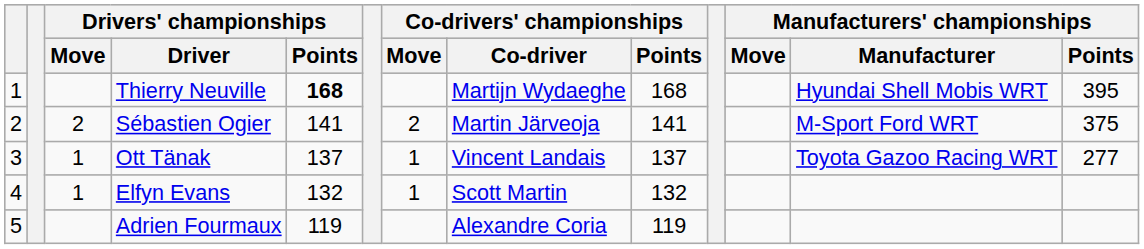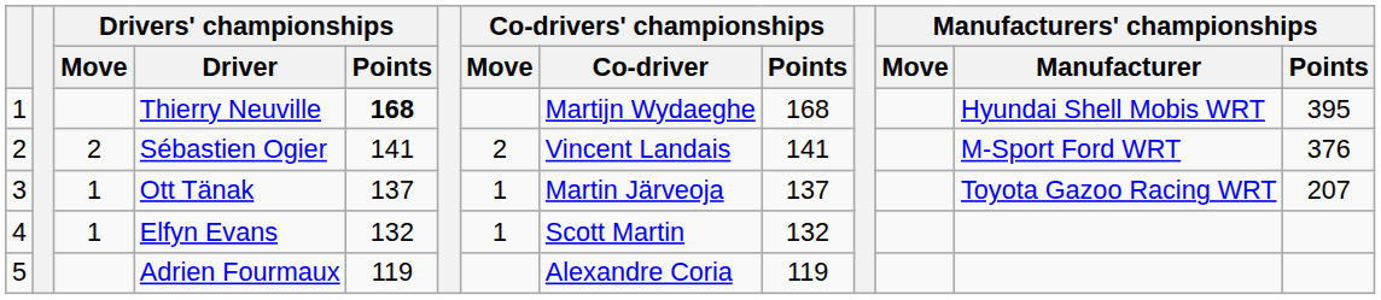 <table class="wikitable" style="font-size:85%;">
 <tr>
 <th rowspan="2"></th>
 <th rowspan="7" style="width:5px;"></th>
 <th colspan="3">Drivers' championships</th>
 <th rowspan="7" style="width:5px;"></th>
 <th colspan="3" nowrap>Co-drivers' championships</th>
 <th rowspan="7" style="width:5px;"></th>
 <th colspan="3" nowrap>Manufacturers' championships</th>
 </tr>
 <tr>
 <th>Move</th>
 <th>Driver</th>
 <th>Points</th>
 <th>Move</th>
 <th>Co-driver</th>
 <th>Points</th>
 <th>Move</th>
 <th>Manufacturer</th>
 <th>Points</th>
 </tr>
 <tr>
 <td align="center">1</td>
 <td align="center"></td>
 <td><a href='#'>Thierry Neuville</a></td>
 <td align="center"><strong>168</strong></td>
 <td align="center"></td>
 <td><a href='#'>Martijn Wydaeghe</a></td>
 <td align="center">168</td>
 <td align="center"></td>
 <td><a href='#'>Hyundai Shell Mobis WRT</a></td>
 <td align="center">395</td>
 </tr>
 <tr>
 <td align="center">2</td>
 <td align="center"> 2</td>
 <td><a href='#'>Sébastien Ogier</a></td>
 <td align="center">141</td>
 <td align="center"> 2</td>
-<td><a href='#'>Martin Järveoja</a></td>
+<td><a href='#'>Vincent Landais</a></td>
 <td align="center">141</td>
 <td align="center"></td>
 <td><a href='#'>M-Sport Ford WRT</a></td>
-<td align="center">375</td>
+<td align="center">376</td>
 </tr>
 <tr>
 <td align="center">3</td>
 <td align="center"> 1</td>
 <td><a href='#'>Ott Tänak</a></td>
 <td align="center">137</td>
 <td align="center"> 1</td>
-<td><a href='#'>Vincent Landais</a></td>
+<td><a href='#'>Martin Järveoja</a></td>
 <td align="center">137</td>
 <td align="center"></td>
 <td><a href='#'>Toyota Gazoo Racing WRT</a></td>
-<td align="center">277</td>
+<td align="center">207</td>
 </tr>
 <tr>
 <td align="center">4</td>
 <td align="center"> 1</td>
 <td><a href='#'>Elfyn Evans</a></td>
 <td align="center">132</td>
 <td align="center"> 1</td>
 <td><a href='#'>Scott Martin</a></td>
 <td align="center">132</td>
 <td></td>
 <td></td>
 <td></td>
 </tr>
 <tr>
 <td align="center">5</td>
 <td align="center"></td>
 <td><a href='#'>Adrien Fourmaux</a></td>
 <td align="center">119</td>
 <td align="center"></td>
 <td><a href='#'>Alexandre Coria</a></td>
 <td align="center">119</td>
 <td></td>
 <td></td>
 <td></td>
 </tr>
 </table>
